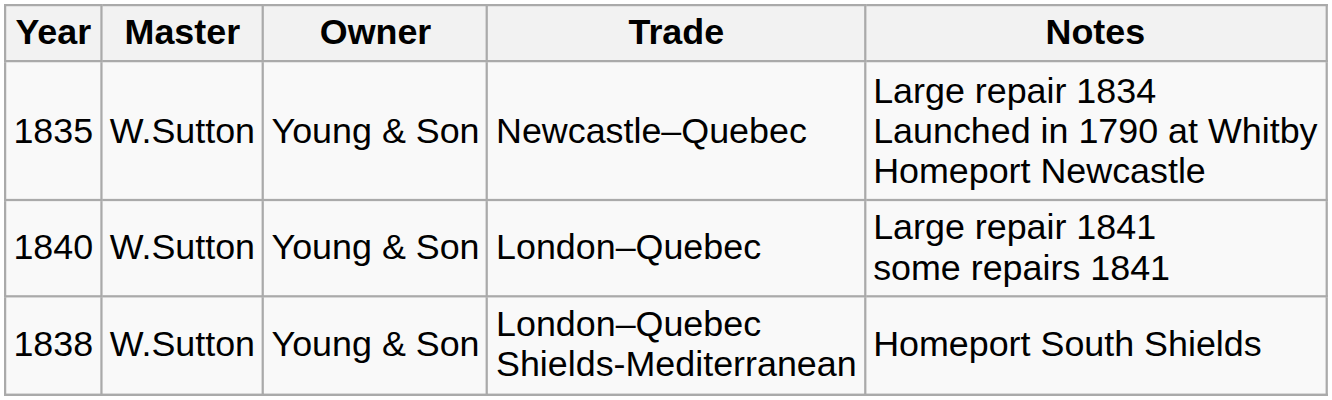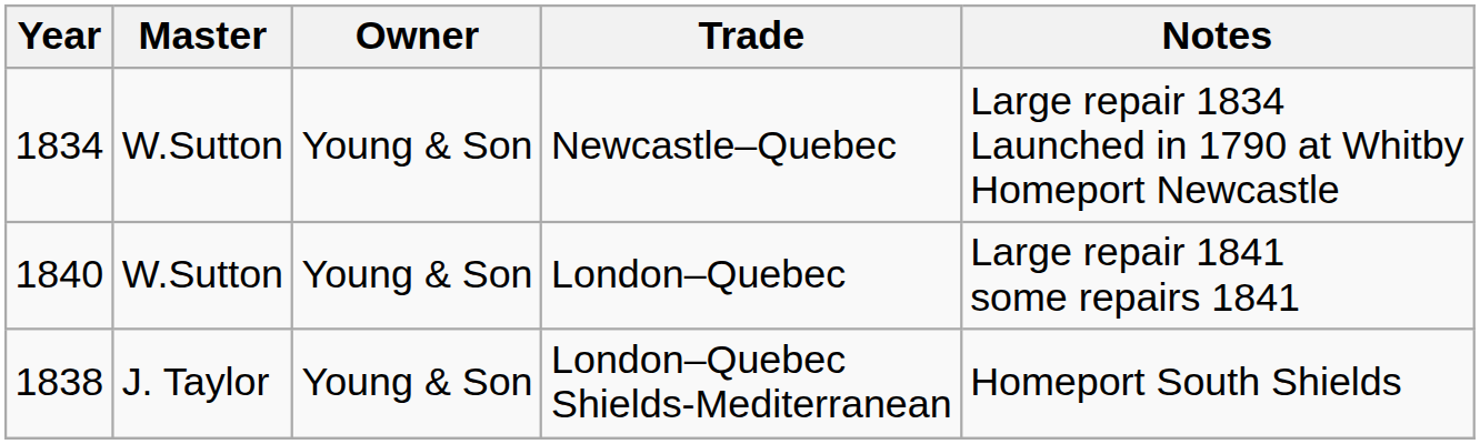 <table class="sortable wikitable">
 <tr>
 <th>Year</th>
 <th>Master</th>
 <th>Owner</th>
 <th>Trade</th>
 <th>Notes</th>
 </tr>
 <tr>
-<td>1835</td>
+<td>1834</td>
 <td>W.Sutton</td>
 <td>Young & Son</td>
 <td>Newcastle–Quebec</td>
 <td>Large repair 1834<br>Launched in 1790 at Whitby<br>Homeport Newcastle</td>
 </tr>
 <tr>
 <td>1840</td>
 <td>W.Sutton</td>
 <td>Young & Son</td>
 <td>London–Quebec</td>
 <td>Large repair 1841<br>some repairs 1841</td>
 </tr>
 <tr>
 <td>1838</td>
-<td>W.Sutton</td>
+<td>J. Taylor</td>
 <td>Young & Son</td>
 <td>London–Quebec<br>Shields-Mediterranean</td>
 <td>Homeport South Shields</td>
 </tr>
 <tr>
 </tr>
 </table>
